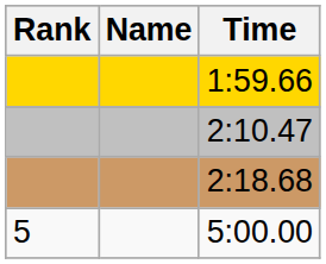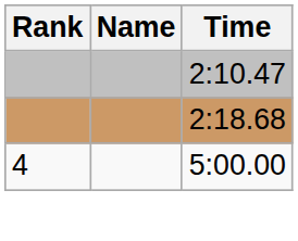 <table class="wikitable">
 <tr>
 <th>Rank</th>
 <th>Name</th>
 <th>Time</th>
-</tr>
-<tr style="background:gold;">
-<td></td>
-<td></td>
-<td>1:59.66</td>
 </tr>
 <tr style="background:silver;">
 <td></td>
 <td></td>
 <td>2:10.47</td>
 </tr>
 <tr style="background:#CC9966;">
 <td></td>
 <td></td>
 <td>2:18.68</td>
 </tr>
 <tr>
-<td>5</td>
+<td>4</td>
 <td></td>
 <td>5:00.00</td>
 </tr>
 </table>
